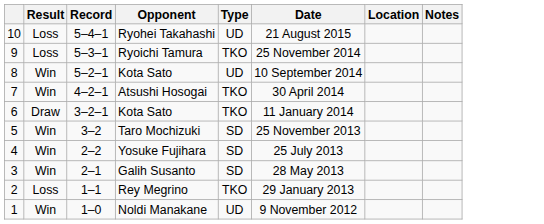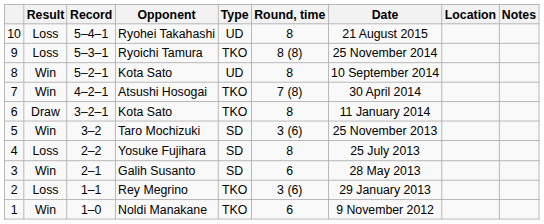 <table class="wikitable" style="text-align:center; font-size:95%">
 <tr>
 <th></th>
 <th>Result</th>
 <th>Record</th>
 <th>Opponent</th>
 <th>Type</th>
+<th>Round, time</th>
 <th>Date</th>
 <th>Location</th>
 <th>Notes</th>
 </tr>
 <tr>
 <td>10</td>
 <td>Loss</td>
 <td>5–4–1</td>
 <td style="text-align:left;"> Ryohei Takahashi</td>
 <td>UD</td>
+<td>8</td>
 <td>21 August 2015</td>
 <td style="text-align:left;"> </td>
 <td style="text-align:left;"></td>
 </tr>
 <tr>
 <td>9</td>
 <td>Loss</td>
 <td>5–3–1</td>
 <td style="text-align:left;"> Ryoichi Tamura</td>
 <td>TKO</td>
+<td>8 (8)</td>
 <td>25 November 2014</td>
 <td style="text-align:left;"> </td>
 <td style="text-align:left;"></td>
 </tr>
 <tr>
 <td>8</td>
 <td>Win</td>
 <td>5–2–1</td>
 <td style="text-align:left;"> Kota Sato</td>
 <td>UD</td>
+<td>8</td>
 <td>10 September 2014</td>
 <td style="text-align:left;"> </td>
 <td style="text-align:left;"></td>
 </tr>
 <tr>
 <td>7</td>
 <td>Win</td>
 <td>4–2–1</td>
 <td style="text-align:left;"> Atsushi Hosogai</td>
 <td>TKO</td>
+<td>7 (8)</td>
 <td>30 April 2014</td>
 <td style="text-align:left;"> </td>
 <td style="text-align:left;"></td>
 </tr>
 <tr>
 <td>6</td>
 <td>Draw</td>
 <td>3–2–1</td>
 <td style="text-align:left;"> Kota Sato</td>
 <td>TKO</td>
+<td>8</td>
 <td>11 January 2014</td>
 <td style="text-align:left;"> </td>
 <td style="text-align:left;"></td>
 </tr>
 <tr>
 <td>5</td>
 <td>Win</td>
 <td>3–2</td>
 <td style="text-align:left;"> Taro Mochizuki</td>
 <td>SD</td>
+<td>3 (6)</td>
 <td>25 November 2013</td>
 <td style="text-align:left;"> </td>
 <td style="text-align:left;"></td>
 </tr>
 <tr>
 <td>4</td>
-<td>Win</td>
+<td>Loss</td>
 <td>2–2</td>
 <td style="text-align:left;">  Yosuke Fujihara</td>
 <td>SD</td>
+<td>8</td>
 <td>25 July 2013</td>
 <td style="text-align:left;"> </td>
 <td style="text-align:left;"></td>
 </tr>
 <tr>
 <td>3</td>
 <td>Win</td>
 <td>2–1</td>
 <td style="text-align:left;"> Galih Susanto</td>
 <td>SD</td>
+<td>6</td>
 <td>28 May 2013</td>
 <td style="text-align:left;"> </td>
 <td style="text-align:left;"></td>
 </tr>
 <tr>
 <td>2</td>
 <td>Loss</td>
 <td>1–1</td>
 <td style="text-align:left;"> Rey Megrino</td>
 <td>TKO</td>
+<td>3 (6)</td>
 <td>29 January 2013</td>
 <td style="text-align:left;"> </td>
 <td style="text-align:left;"></td>
 </tr>
 <tr>
 <td>1</td>
 <td>Win</td>
 <td>1–0</td>
 <td style="text-align:left;"> Noldi Manakane</td>
-<td>UD</td>
+<td>TKO</td>
+<td>6</td>
 <td>9 November 2012</td>
 <td style="text-align:left;"> </td>
 <td style="text-align:left;"></td>
 </tr>
 </table>
